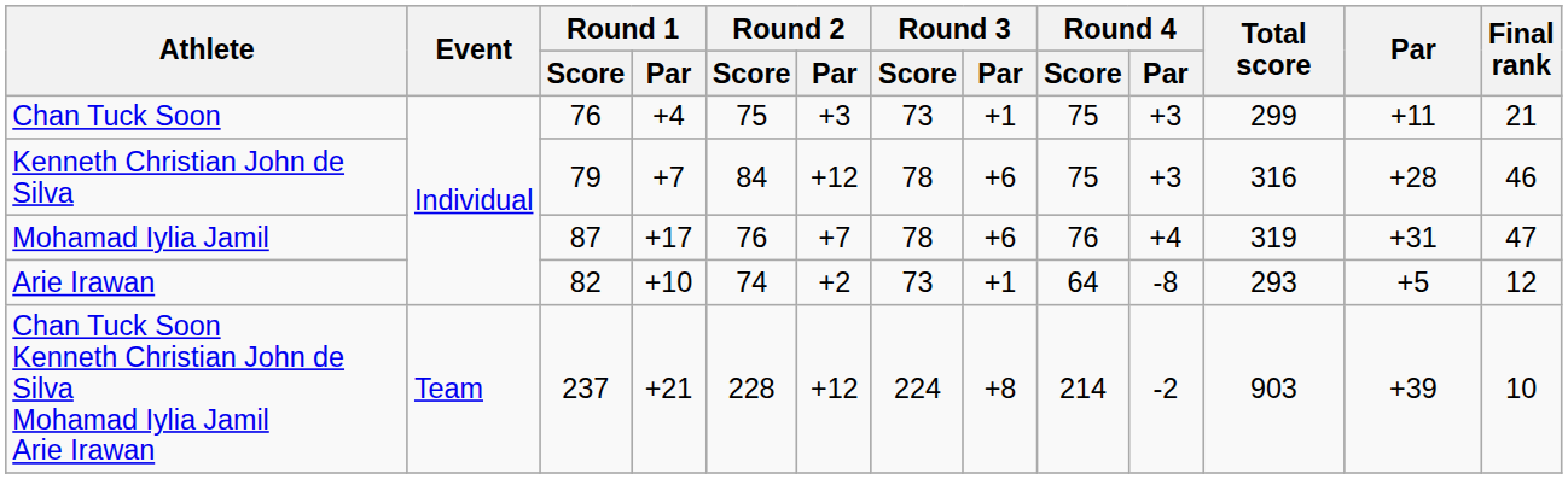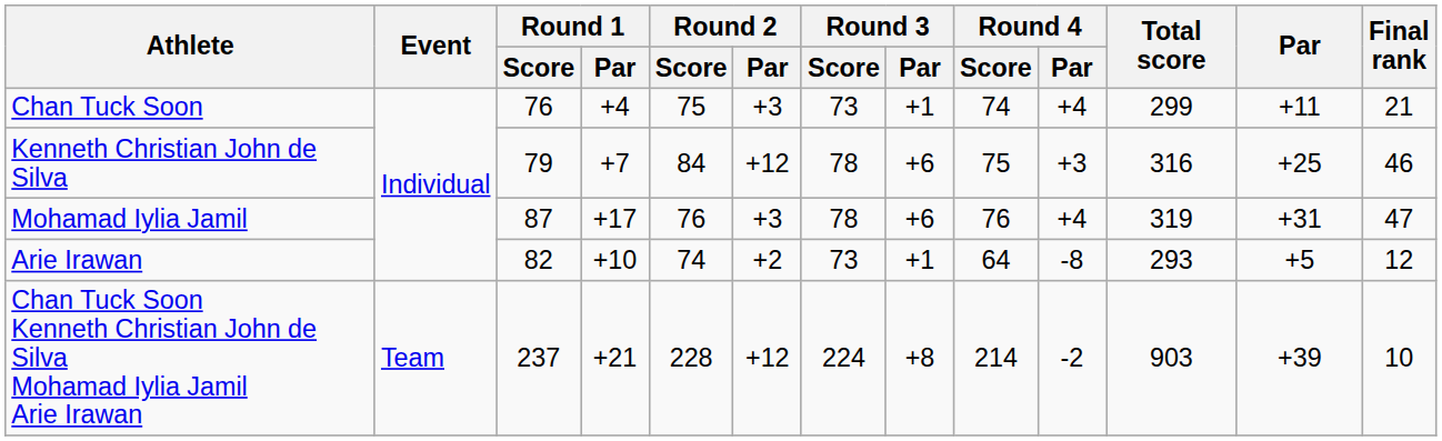 <table class="wikitable" width="90%" style="text-align:center; font-size:90%">
 <tr>
 <th rowspan=2 width="30%">Athlete</th>
 <th rowspan=2 width="7%">Event</th>
 <th colspan=2 width="10%">Round 1</th>
 <th colspan=2 width="10%">Round 2</th>
 <th colspan=2 width="10%">Round 3</th>
 <th colspan=2 width="10%">Round 4</th>
 <th rowspan=2 width="10%">Total score</th>
 <th rowspan=2 width="10%">Par</th>
 <th rowspan=2 width="5%">Final rank</th>
 </tr>
 <tr>
 <th width="5%">Score</th>
 <th width="5%">Par</th>
 <th width="5%">Score</th>
 <th width="5%">Par</th>
 <th width="5%">Score</th>
 <th width="5%">Par</th>
 <th width="5%">Score</th>
 <th width="5%">Par</th>
 </tr>
 <tr>
 <td align=left><a href='#'>Chan Tuck Soon</a></td>
 <td align=left rowspan=4><a href='#'>Individual</a></td>
 <td>76</td>
 <td>+4</td>
 <td>75</td>
 <td>+3</td>
 <td>73</td>
 <td>+1</td>
-<td>75</td>
-<td>+3</td>
+<td>74</td>
+<td>+4</td>
 <td>299</td>
 <td>+11</td>
 <td>21</td>
 </tr>
 <tr>
 <td align=left><a href='#'>Kenneth Christian John de Silva</a></td>
 <td>79</td>
 <td>+7</td>
 <td>84</td>
 <td>+12</td>
 <td>78</td>
 <td>+6</td>
 <td>75</td>
 <td>+3</td>
 <td>316</td>
-<td>+28</td>
+<td>+25</td>
 <td>46</td>
 </tr>
 <tr>
 <td align=left><a href='#'>Mohamad Iylia Jamil</a></td>
 <td>87</td>
 <td>+17</td>
 <td>76</td>
-<td>+7</td>
+<td>+3</td>
 <td>78</td>
 <td>+6</td>
 <td>76</td>
 <td>+4</td>
 <td>319</td>
 <td>+31</td>
 <td>47</td>
 </tr>
 <tr>
 <td align=left><a href='#'>Arie Irawan</a></td>
 <td>82</td>
 <td>+10</td>
 <td>74</td>
 <td>+2</td>
 <td>73</td>
 <td>+1</td>
 <td>64</td>
 <td>-8</td>
 <td>293</td>
 <td>+5</td>
 <td>12</td>
 </tr>
 <tr>
 <td align=left><a href='#'>Chan Tuck Soon</a><br><a href='#'>Kenneth Christian John de Silva</a><br><a href='#'>Mohamad Iylia Jamil</a><br><a href='#'>Arie Irawan</a></td>
 <td align=left><a href='#'>Team</a></td>
 <td>237</td>
 <td>+21</td>
 <td>228</td>
 <td>+12</td>
 <td>224</td>
 <td>+8</td>
 <td>214</td>
 <td>-2</td>
 <td>903</td>
 <td>+39</td>
 <td>10</td>
 </tr>
 </table>
